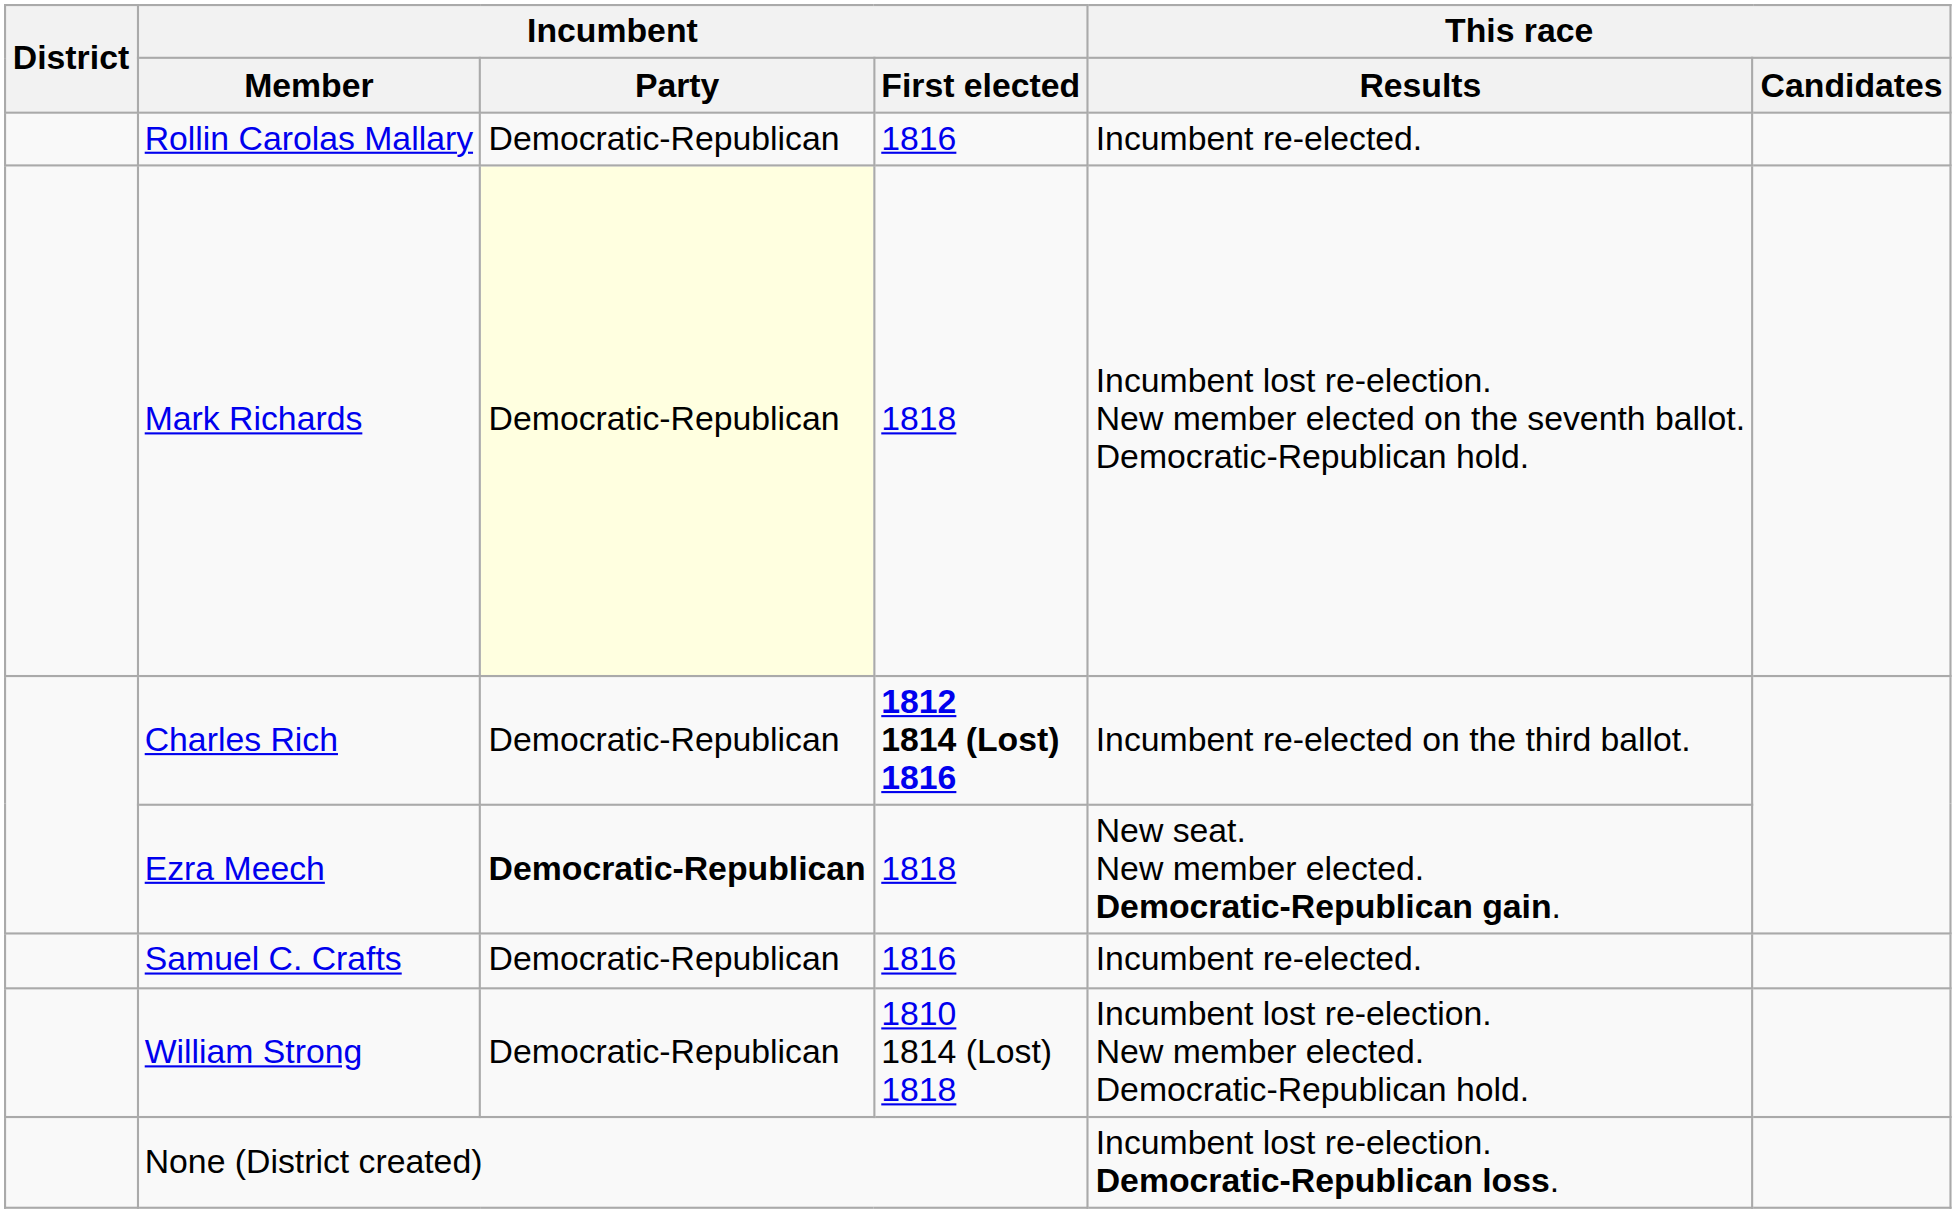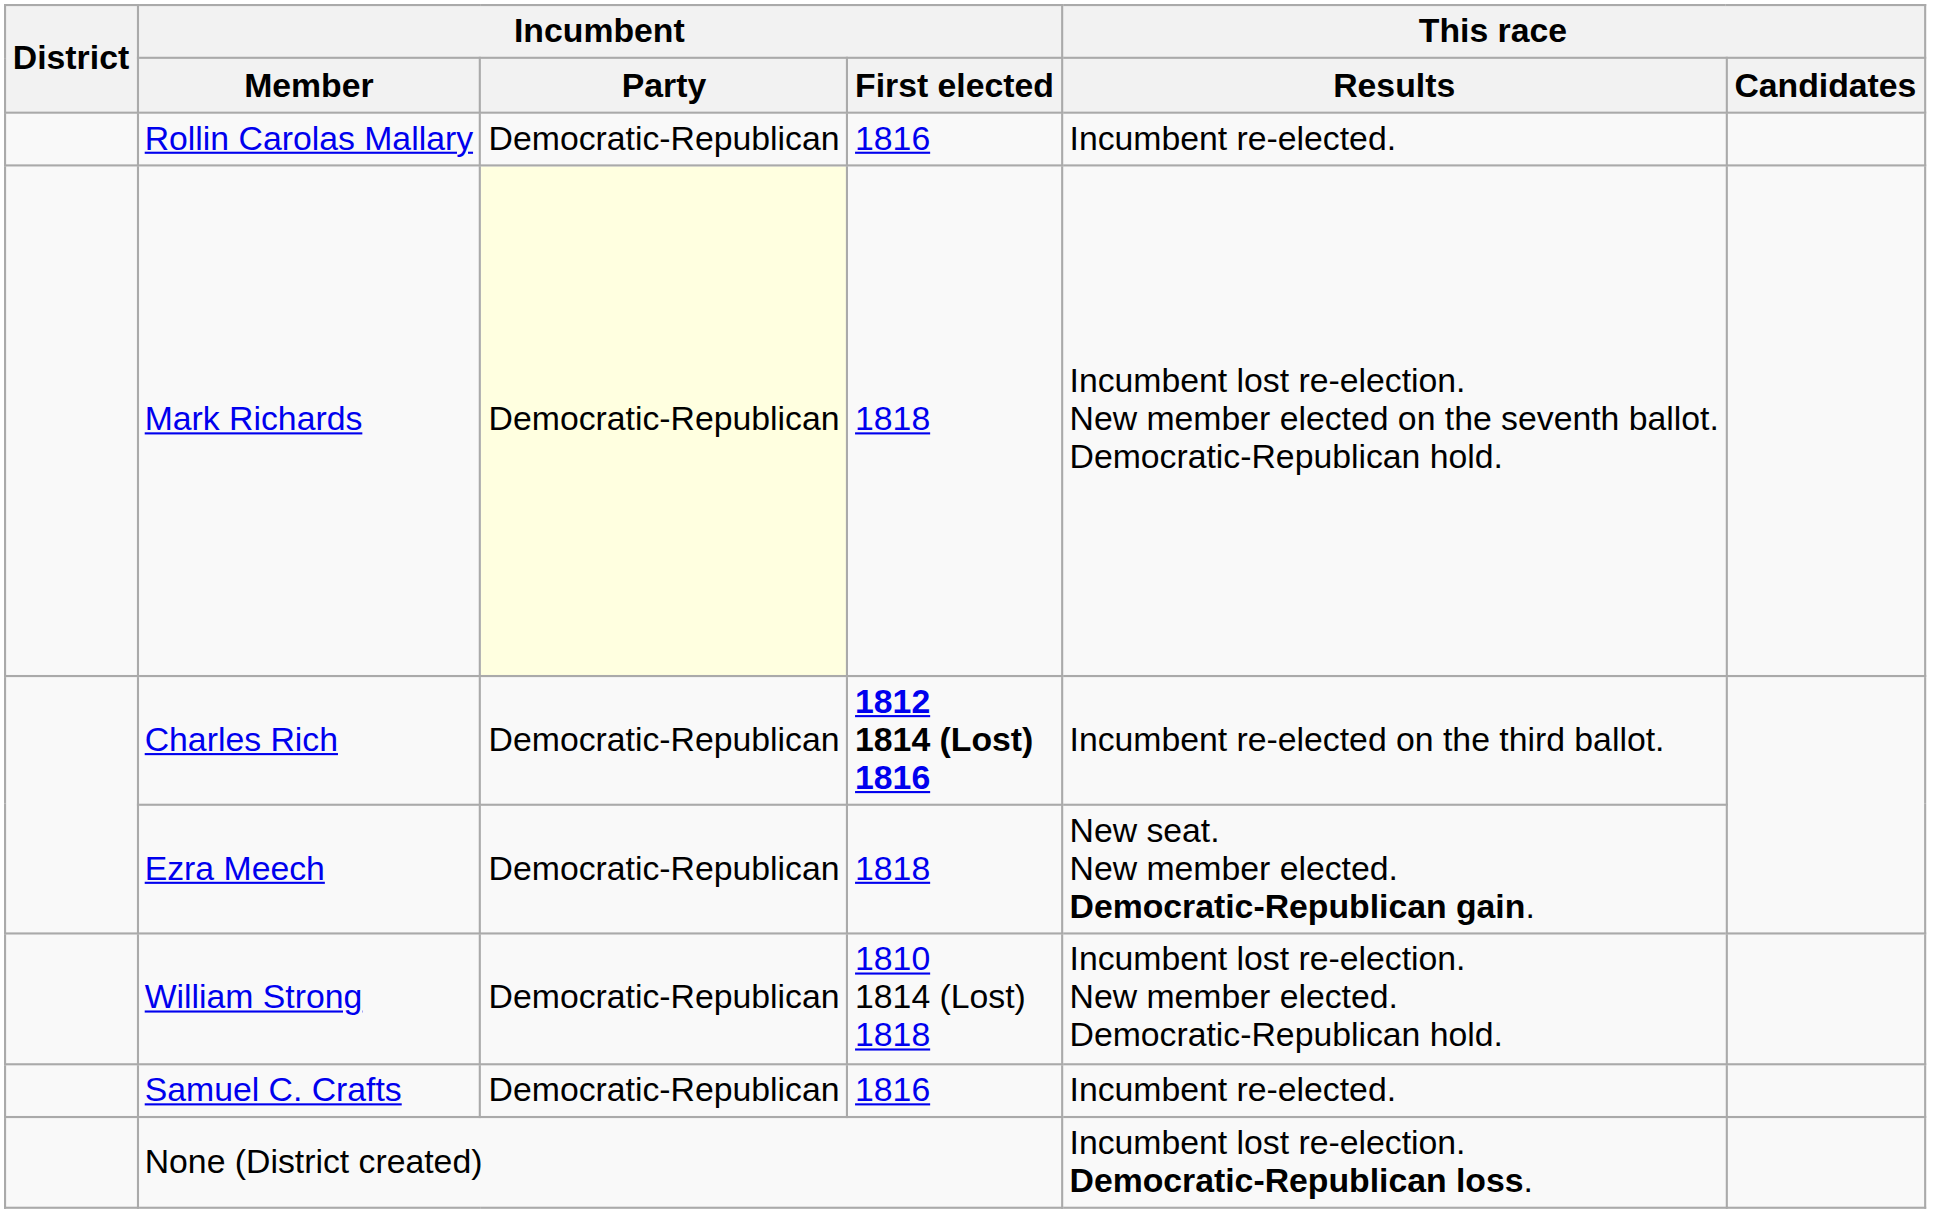 <table class=wikitable>
 <tr>
 <th rowspan=2>District</th>
 <th colspan=3>Incumbent</th>
 <th colspan=2>This race</th>
 </tr>
 <tr>
 <th>Member</th>
 <th>Party</th>
 <th>First elected</th>
 <th>Results</th>
 <th>Candidates</th>
 </tr>
 <tr>
 <td></td>
 <td><a href='#'>Rollin Carolas Mallary</a><br></td>
 <td>Democratic-Republican</td>
 <td><a href='#'>1816</a></td>
 <td>Incumbent re-elected.</td>
 <td nowrap></td>
 </tr>
 <tr>
 <td></td>
 <td><a href='#'>Mark Richards</a><br></td>
 <td style="background: lightyellow;">Democratic-Republican</td>
 <td><a href='#'>1818</a></td>
 <td>Incumbent lost re-election.<br>New member elected on the seventh ballot.<br>Democratic-Republican hold.</td>
 <td nowrap><strong></strong><br><br><strong></strong><br><br><strong></strong><br><br><strong></strong><br><br><strong></strong><br><br><strong></strong><br><br><strong></strong><br></td>
 </tr>
 <tr>
 <td rowspan=2></td>
 <td><a href='#'>Charles Rich</a><br></td>
 <td>Democratic-Republican</td>
 <td><strong><a href='#'>1812</a><br>1814 (Lost)<br><a href='#'>1816</a></strong></td>
 <td>Incumbent re-elected on the third ballot.</td>
 <td rowspan=2 nowrap><strong></strong><br><br><strong></strong><br><br><strong></strong><br></td>
 </tr>
 <tr>
 <td><a href='#'>Ezra Meech</a><br></td>
-<td><strong>Democratic-Republican</strong></td>
+<td>Democratic-Republican</td>
 <td><a href='#'>1818</a></td>
 <td>New seat.<br>New member elected.<br><strong>Democratic-Republican gain</strong>.</td>
+</tr>
+<tr>
+<td></td>
+<td><a href='#'>William Strong</a><br></td>
+<td>Democratic-Republican</td>
+<td><a href='#'>1810</a><br>1814 (Lost)<br><a href='#'>1818</a></td>
+<td>Incumbent lost re-election.<br>New member elected.<br>Democratic-Republican hold.</td>
+<td nowrap></td>
 </tr>
 <tr>
 <td></td>
 <td><a href='#'>Samuel C. Crafts</a><br></td>
 <td>Democratic-Republican</td>
 <td><a href='#'>1816</a></td>
 <td>Incumbent re-elected.</td>
 <td nowrap></td>
 </tr>
 <tr>
 <td></td>
-<td><a href='#'>William Strong</a><br></td>
-<td>Democratic-Republican</td>
-<td><a href='#'>1810</a><br>1814 (Lost)<br><a href='#'>1818</a></td>
-<td>Incumbent lost re-election.<br>New member elected.<br>Democratic-Republican hold.</td>
-<td nowrap></td>
-</tr>
-<tr>
-<td></td>
 <td colspan=3>None (District created)</td>
 <td>Incumbent lost re-election.<br><strong>Democratic-Republican loss</strong>.</td>
 <td nowrap></td>
 </tr>
 </table>
